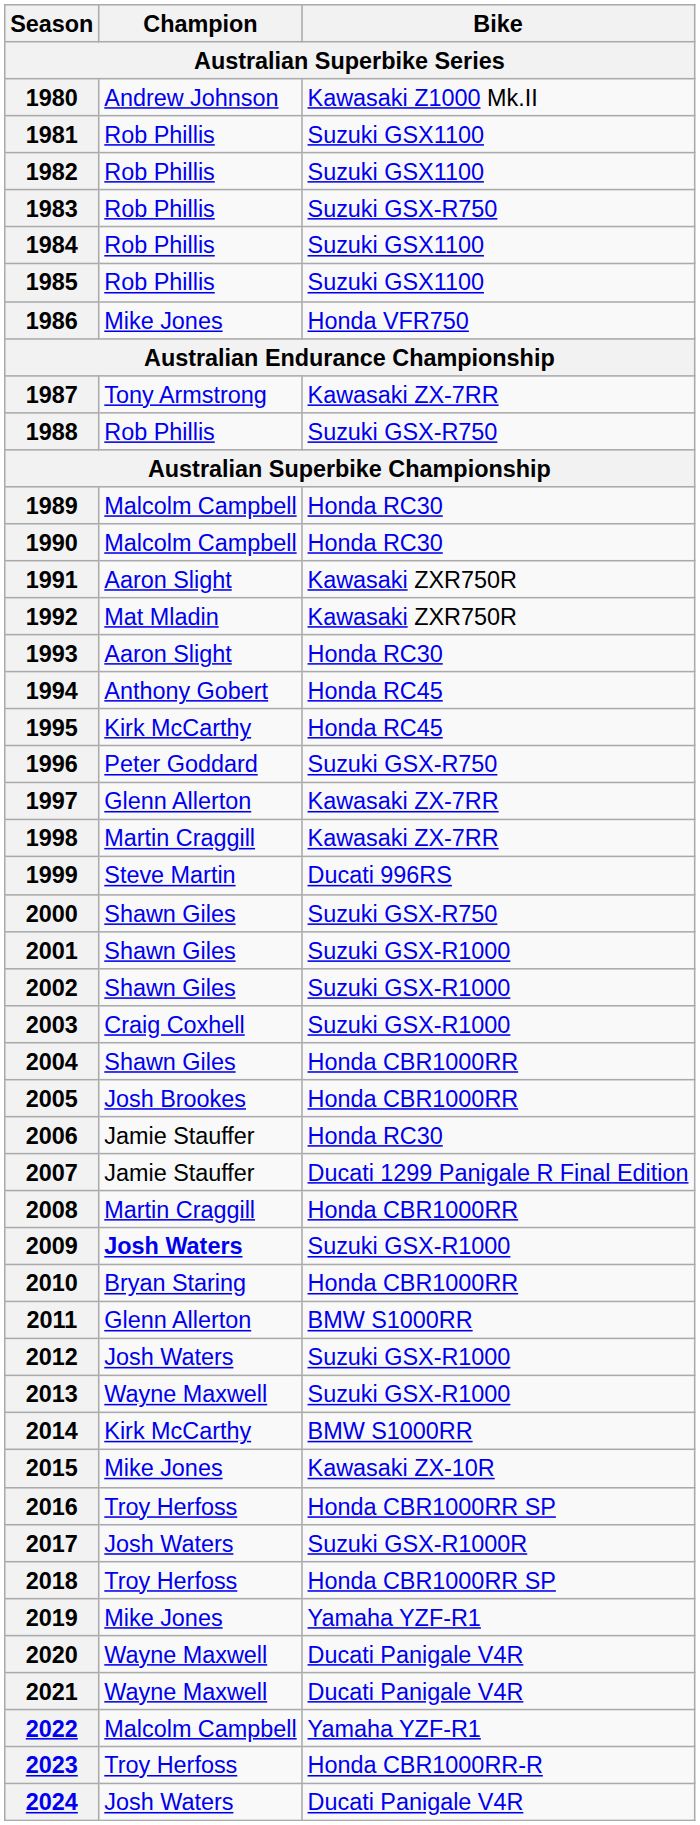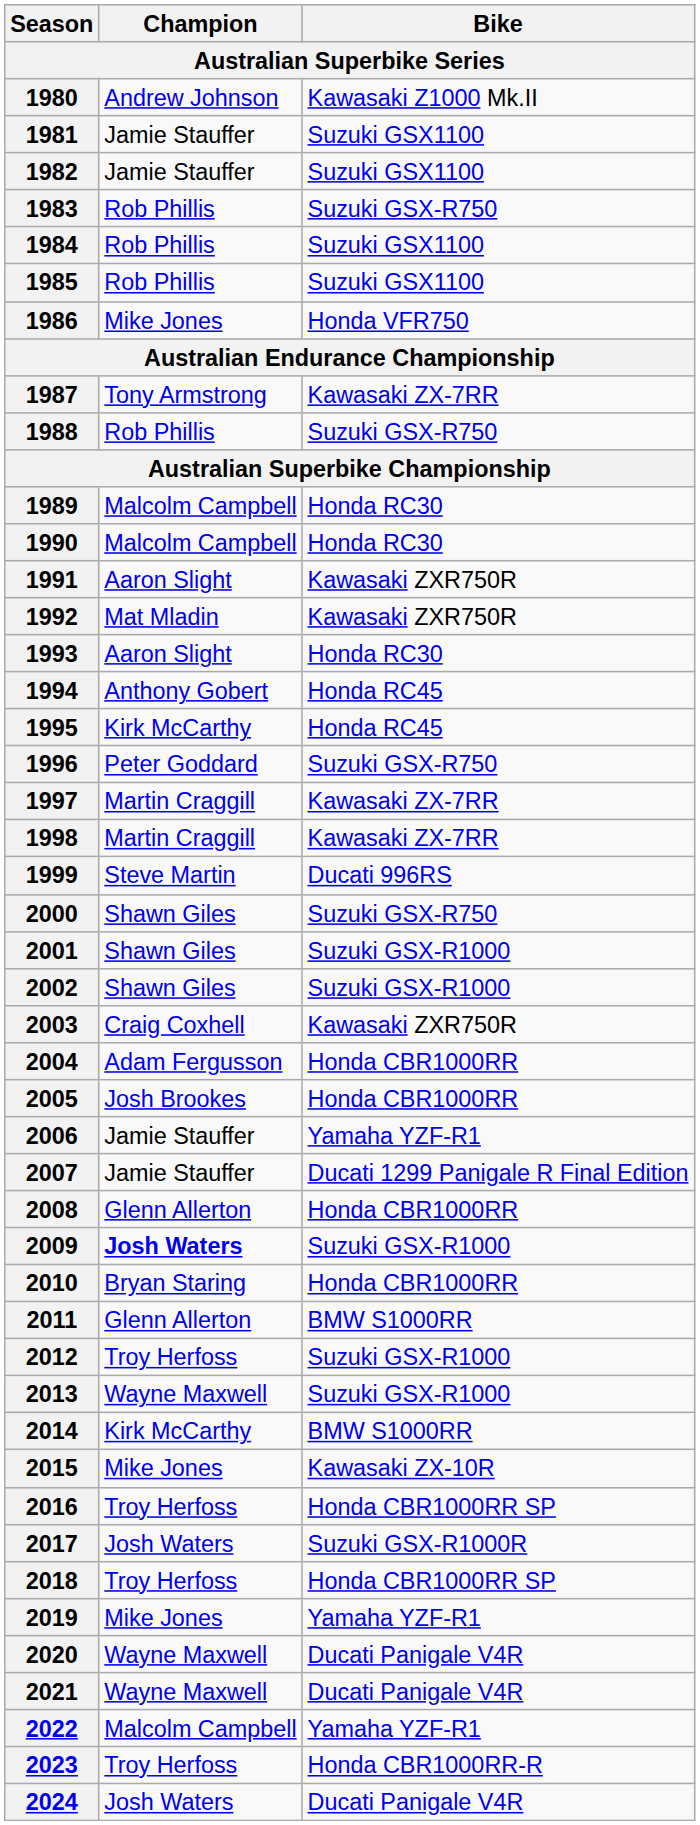 <table class="wikitable" style="font-size: 95%;">
 <tr>
 <th>Season</th>
 <th>Champion</th>
 <th>Bike</th>
 </tr>
 <tr>
 <th colspan=3 align=center>Australian Superbike Series</th>
 </tr>
 <tr>
 <th>1980</th>
 <td><a href='#'>Andrew Johnson</a></td>
 <td><a href='#'>Kawasaki Z1000</a> Mk.II</td>
 </tr>
 <tr>
 <th>1981</th>
-<td><a href='#'>Rob Phillis</a></td>
+<td>Jamie Stauffer</td>
 <td><a href='#'>Suzuki GSX1100</a></td>
 </tr>
 <tr>
 <th>1982</th>
-<td><a href='#'>Rob Phillis</a></td>
+<td>Jamie Stauffer</td>
 <td><a href='#'>Suzuki GSX1100</a></td>
 </tr>
 <tr>
 <th>1983</th>
 <td><a href='#'>Rob Phillis</a></td>
 <td><a href='#'>Suzuki GSX-R750</a></td>
 </tr>
 <tr>
 <th>1984</th>
 <td><a href='#'>Rob Phillis</a></td>
 <td><a href='#'>Suzuki GSX1100</a></td>
 </tr>
 <tr>
 <th>1985</th>
 <td><a href='#'>Rob Phillis</a></td>
 <td><a href='#'>Suzuki GSX1100</a></td>
 </tr>
 <tr>
 <th>1986</th>
 <td><a href='#'>Mike Jones</a></td>
 <td><a href='#'>Honda VFR750</a></td>
 </tr>
 <tr>
 <th colspan=3 align=center>Australian Endurance Championship</th>
 </tr>
 <tr>
 <th>1987</th>
 <td><a href='#'>Tony Armstrong</a></td>
 <td><a href='#'>Kawasaki ZX-7RR</a></td>
 </tr>
 <tr>
 <th>1988</th>
 <td><a href='#'>Rob Phillis</a></td>
 <td><a href='#'>Suzuki GSX-R750</a></td>
 </tr>
 <tr>
 <th colspan=3 align=center>Australian Superbike Championship</th>
 </tr>
 <tr>
 <th>1989</th>
 <td><a href='#'>Malcolm Campbell</a></td>
 <td><a href='#'>Honda RC30</a></td>
 </tr>
 <tr>
 <th>1990</th>
 <td><a href='#'>Malcolm Campbell</a></td>
 <td><a href='#'>Honda RC30</a></td>
 </tr>
 <tr>
 <th>1991</th>
 <td><a href='#'>Aaron Slight</a></td>
 <td><a href='#'>Kawasaki</a> ZXR750R</td>
 </tr>
 <tr>
 <th>1992</th>
 <td><a href='#'>Mat Mladin</a></td>
 <td><a href='#'>Kawasaki</a> ZXR750R</td>
 </tr>
 <tr>
 <th>1993</th>
 <td><a href='#'>Aaron Slight</a></td>
 <td><a href='#'>Honda RC30</a></td>
 </tr>
 <tr>
 <th>1994</th>
 <td><a href='#'>Anthony Gobert</a></td>
 <td><a href='#'>Honda RC45</a></td>
 </tr>
 <tr>
 <th>1995</th>
 <td><a href='#'>Kirk McCarthy</a></td>
 <td><a href='#'>Honda RC45</a></td>
 </tr>
 <tr>
 <th>1996</th>
 <td><a href='#'>Peter Goddard</a></td>
 <td><a href='#'>Suzuki GSX-R750</a></td>
 </tr>
 <tr>
 <th>1997</th>
-<td><a href='#'>Glenn Allerton</a></td>
+<td><a href='#'>Martin Craggill</a></td>
 <td><a href='#'>Kawasaki ZX-7RR</a></td>
 </tr>
 <tr>
 <th>1998</th>
 <td><a href='#'>Martin Craggill</a></td>
 <td><a href='#'>Kawasaki ZX-7RR</a></td>
 </tr>
 <tr>
 <th>1999</th>
 <td><a href='#'>Steve Martin</a></td>
 <td><a href='#'>Ducati 996RS</a></td>
 </tr>
 <tr>
 <th>2000</th>
 <td><a href='#'>Shawn Giles</a></td>
 <td><a href='#'>Suzuki GSX-R750</a></td>
 </tr>
 <tr>
 <th>2001</th>
 <td><a href='#'>Shawn Giles</a></td>
 <td><a href='#'>Suzuki GSX-R1000</a></td>
 </tr>
 <tr>
 <th>2002</th>
 <td><a href='#'>Shawn Giles</a></td>
 <td><a href='#'>Suzuki GSX-R1000</a></td>
 </tr>
 <tr>
 <th>2003</th>
 <td><a href='#'>Craig Coxhell</a></td>
-<td><a href='#'>Suzuki GSX-R1000</a></td>
+<td><a href='#'>Kawasaki</a> ZXR750R</td>
 </tr>
 <tr>
 <th>2004</th>
-<td><a href='#'>Shawn Giles</a></td>
+<td><a href='#'>Adam Fergusson</a></td>
 <td><a href='#'>Honda CBR1000RR</a></td>
 </tr>
 <tr>
 <th>2005</th>
 <td><a href='#'>Josh Brookes</a></td>
 <td><a href='#'>Honda CBR1000RR</a></td>
 </tr>
 <tr>
 <th>2006</th>
 <td>Jamie Stauffer</td>
-<td><a href='#'>Honda RC30</a></td>
+<td><a href='#'>Yamaha YZF-R1</a></td>
 </tr>
 <tr>
 <th>2007</th>
 <td>Jamie Stauffer</td>
 <td><a href='#'>Ducati 1299 Panigale R Final Edition</a></td>
 </tr>
 <tr>
 <th>2008</th>
-<td><a href='#'>Martin Craggill</a></td>
+<td><a href='#'>Glenn Allerton</a></td>
 <td><a href='#'>Honda CBR1000RR</a></td>
 </tr>
 <tr>
 <th>2009</th>
 <td><strong><a href='#'>Josh Waters</a></strong></td>
 <td><a href='#'>Suzuki GSX-R1000</a></td>
 </tr>
 <tr>
 <th>2010</th>
 <td><a href='#'>Bryan Staring</a></td>
 <td><a href='#'>Honda CBR1000RR</a></td>
 </tr>
 <tr>
 <th>2011</th>
 <td><a href='#'>Glenn Allerton</a></td>
 <td><a href='#'>BMW S1000RR</a></td>
 </tr>
 <tr>
 <th>2012</th>
-<td><a href='#'>Josh Waters</a></td>
+<td><a href='#'>Troy Herfoss</a></td>
 <td><a href='#'>Suzuki GSX-R1000</a></td>
 </tr>
 <tr>
 <th>2013</th>
 <td><a href='#'>Wayne Maxwell</a></td>
 <td><a href='#'>Suzuki GSX-R1000</a></td>
 </tr>
 <tr>
 <th>2014</th>
 <td><a href='#'>Kirk McCarthy</a></td>
 <td><a href='#'>BMW S1000RR</a></td>
 </tr>
 <tr>
 <th>2015</th>
 <td><a href='#'>Mike Jones</a></td>
 <td><a href='#'>Kawasaki ZX-10R</a></td>
 </tr>
 <tr>
 <th>2016</th>
 <td><a href='#'>Troy Herfoss</a></td>
 <td><a href='#'>Honda CBR1000RR SP</a></td>
 </tr>
 <tr>
 <th>2017</th>
 <td><a href='#'>Josh Waters</a></td>
 <td><a href='#'>Suzuki GSX-R1000R</a></td>
 </tr>
 <tr>
 <th>2018</th>
 <td><a href='#'>Troy Herfoss</a></td>
 <td><a href='#'>Honda CBR1000RR SP</a></td>
 </tr>
 <tr>
 <th>2019</th>
 <td><a href='#'>Mike Jones</a></td>
 <td><a href='#'>Yamaha YZF-R1</a></td>
 </tr>
 <tr>
 <th>2020</th>
 <td><a href='#'>Wayne Maxwell</a></td>
 <td><a href='#'>Ducati Panigale V4R</a></td>
 </tr>
 <tr>
 <th>2021</th>
 <td><a href='#'>Wayne Maxwell</a></td>
 <td><a href='#'>Ducati Panigale V4R</a></td>
 </tr>
 <tr>
 <th><a href='#'>2022</a></th>
 <td><a href='#'>Malcolm Campbell</a></td>
 <td><a href='#'>Yamaha YZF-R1</a></td>
 </tr>
 <tr>
 <th><a href='#'>2023</a></th>
 <td><a href='#'>Troy Herfoss</a></td>
 <td><a href='#'>Honda CBR1000RR-R</a></td>
 </tr>
 <tr>
 <th><a href='#'>2024</a></th>
 <td><a href='#'>Josh Waters</a></td>
 <td><a href='#'>Ducati Panigale V4R</a></td>
 </tr>
 </table>
